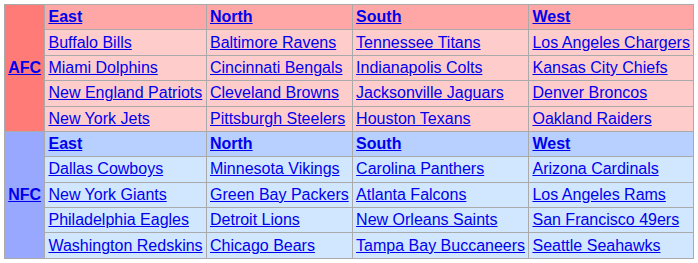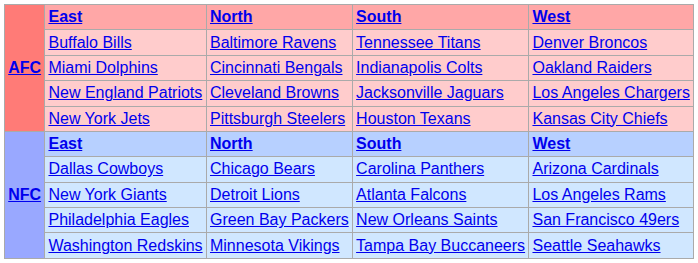 <table class="wikitable">
 <tr>
 <th rowspan="5" style="background-color: #FF7B77;"><strong><a href='#'>AFC</a></strong></th>
 <td style="background-color: #FFA7A7;"><strong><a href='#'>East</a></strong></td>
 <td style="background-color: #FFA7A7;"><strong><a href='#'>North</a></strong></td>
 <td style="background-color: #FFA7A7;"><strong><a href='#'>South</a></strong></td>
 <td style="background-color: #FFA7A7;"><strong><a href='#'>West</a></strong></td>
 </tr>
 <tr>
 <td style="background-color: #FFCCCC;"><a href='#'>Buffalo Bills</a></td>
 <td style="background-color: #FFCCCC;"><a href='#'>Baltimore Ravens</a></td>
 <td style="background-color: #FFCCCC;"><a href='#'>Tennessee Titans</a></td>
-<td style="background-color: #FFCCCC;"><a href='#'>Los Angeles Chargers</a></td>
+<td style="background-color: #FFCCCC;"><a href='#'>Denver Broncos</a></td>
 </tr>
 <tr>
 <td style="background-color: #FFCCCC;"><a href='#'>Miami Dolphins</a></td>
 <td style="background-color: #FFCCCC;"><a href='#'>Cincinnati Bengals</a></td>
 <td style="background-color: #FFCCCC;"><a href='#'>Indianapolis Colts</a></td>
-<td style="background-color: #FFCCCC;"><a href='#'>Kansas City Chiefs</a></td>
+<td style="background-color: #FFCCCC;"><a href='#'>Oakland Raiders</a></td>
 </tr>
 <tr>
 <td style="background-color: #FFCCCC;"><a href='#'>New England Patriots</a></td>
 <td style="background-color: #FFCCCC;"><a href='#'>Cleveland Browns</a></td>
 <td style="background-color: #FFCCCC;"><a href='#'>Jacksonville Jaguars</a></td>
-<td style="background-color: #FFCCCC;"><a href='#'>Denver Broncos</a></td>
+<td style="background-color: #FFCCCC;"><a href='#'>Los Angeles Chargers</a></td>
 </tr>
 <tr>
 <td style="background-color: #FFCCCC;"><a href='#'>New York Jets</a></td>
 <td style="background-color: #FFCCCC;"><a href='#'>Pittsburgh Steelers</a></td>
 <td style="background-color: #FFCCCC;"><a href='#'>Houston Texans</a></td>
-<td style="background-color: #FFCCCC;"><a href='#'>Oakland Raiders</a></td>
+<td style="background-color: #FFCCCC;"><a href='#'>Kansas City Chiefs</a></td>
 </tr>
 <tr>
 <th rowspan="5" style="background-color: #99A8FF;"><strong><a href='#'>NFC</a></strong></th>
 <td style="background-color: #B7D0FF;"><strong><a href='#'>East</a></strong></td>
 <td style="background-color: #B7D0FF;"><strong><a href='#'>North</a></strong></td>
 <td style="background-color: #B7D0FF;"><strong><a href='#'>South</a></strong></td>
 <td style="background-color: #B7D0FF;"><strong><a href='#'>West</a></strong></td>
 </tr>
 <tr>
 <td style="background-color: #D0E7FF;"><a href='#'>Dallas Cowboys</a></td>
-<td style="background-color: #D0E7FF;"><a href='#'>Minnesota Vikings</a></td>
+<td style="background-color: #D0E7FF;"><a href='#'>Chicago Bears</a></td>
 <td style="background-color: #D0E7FF;"><a href='#'>Carolina Panthers</a></td>
 <td style="background-color: #D0E7FF;"><a href='#'>Arizona Cardinals</a></td>
 </tr>
 <tr>
 <td style="background-color: #D0E7FF;"><a href='#'>New York Giants</a></td>
-<td style="background-color: #D0E7FF;"><a href='#'>Green Bay Packers</a></td>
+<td style="background-color: #D0E7FF;"><a href='#'>Detroit Lions</a></td>
 <td style="background-color: #D0E7FF;"><a href='#'>Atlanta Falcons</a></td>
 <td style="background-color: #D0E7FF;"><a href='#'>Los Angeles Rams</a></td>
 </tr>
 <tr>
 <td style="background-color: #D0E7FF;"><a href='#'>Philadelphia Eagles</a></td>
-<td style="background-color: #D0E7FF;"><a href='#'>Detroit Lions</a></td>
+<td style="background-color: #D0E7FF;"><a href='#'>Green Bay Packers</a></td>
 <td style="background-color: #D0E7FF;"><a href='#'>New Orleans Saints</a></td>
 <td style="background-color: #D0E7FF;"><a href='#'>San Francisco 49ers</a></td>
 </tr>
 <tr>
 <td style="background-color: #D0E7FF;"><a href='#'>Washington Redskins</a></td>
-<td style="background-color: #D0E7FF;"><a href='#'>Chicago Bears</a></td>
+<td style="background-color: #D0E7FF;"><a href='#'>Minnesota Vikings</a></td>
 <td style="background-color: #D0E7FF;"><a href='#'>Tampa Bay Buccaneers</a></td>
 <td style="background-color: #D0E7FF;"><a href='#'>Seattle Seahawks</a></td>
 </tr>
 <tr>
 </tr>
 </table>
